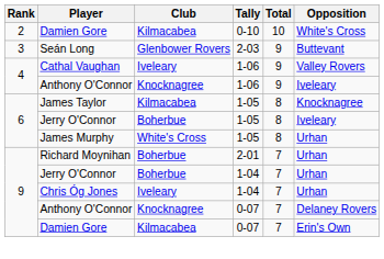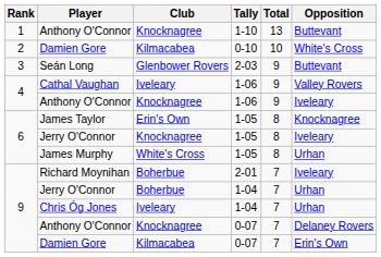 <table class="wikitable">
 <tr>
 <th>Rank</th>
 <th>Player</th>
 <th>Club</th>
 <th>Tally</th>
 <th>Total</th>
 <th>Opposition</th>
+</tr>
+<tr>
+<td rowspan="1" style="text-align:center;">1</td>
+<td>Anthony O'Connor</td>
+<td><a href='#'>Knocknagree</a></td>
+<td align=center>1-10</td>
+<td align=center>13</td>
+<td><a href='#'>Buttevant</a></td>
 </tr>
 <tr>
 <td rowspan="1" style="text-align:center;">2</td>
 <td><a href='#'>Damien Gore</a></td>
 <td><a href='#'>Kilmacabea</a></td>
 <td align=center>0-10</td>
 <td align=center>10</td>
 <td><a href='#'>White's Cross</a></td>
 </tr>
 <tr>
 <td rowspan="1" style="text-align:center;">3</td>
 <td>Seán Long</td>
 <td><a href='#'>Glenbower Rovers</a></td>
 <td align=center>2-03</td>
 <td align=center>9</td>
 <td><a href='#'>Buttevant</a></td>
 </tr>
 <tr>
 <td rowspan="2" style="text-align:center;">4</td>
 <td><a href='#'>Cathal Vaughan</a></td>
 <td><a href='#'>Iveleary</a></td>
 <td align=center>1-06</td>
 <td align=center>9</td>
 <td><a href='#'>Valley Rovers</a></td>
 </tr>
 <tr>
 <td>Anthony O'Connor</td>
 <td><a href='#'>Knocknagree</a></td>
 <td align=center>1-06</td>
 <td align=center>9</td>
 <td><a href='#'>Iveleary</a></td>
 </tr>
 <tr>
 <td rowspan="3" style="text-align:center;">6</td>
 <td>James Taylor</td>
-<td><a href='#'>Kilmacabea</a></td>
+<td><a href='#'>Erin's Own</a></td>
 <td align=center>1-05</td>
 <td align=center>8</td>
 <td><a href='#'>Knocknagree</a></td>
 </tr>
 <tr>
 <td>Jerry O'Connor</td>
-<td><a href='#'>Boherbue</a></td>
+<td><a href='#'>Knocknagree</a></td>
 <td align=center>1-05</td>
 <td align=center>8</td>
 <td><a href='#'>Iveleary</a></td>
 </tr>
 <tr>
 <td>James Murphy</td>
 <td><a href='#'>White's Cross</a></td>
 <td align=center>1-05</td>
 <td align=center>8</td>
 <td><a href='#'>Urhan</a></td>
 </tr>
 <tr>
 <td rowspan="5" style="text-align:center;">9</td>
 <td>Richard Moynihan</td>
 <td><a href='#'>Boherbue</a></td>
 <td align=center>2-01</td>
 <td align=center>7</td>
-<td><a href='#'>Urhan</a></td>
+<td><a href='#'>Iveleary</a></td>
 </tr>
 <tr>
 <td>Jerry O'Connor</td>
 <td><a href='#'>Boherbue</a></td>
 <td align=center>1-04</td>
 <td align=center>7</td>
 <td><a href='#'>Urhan</a></td>
 </tr>
 <tr>
 <td><a href='#'>Chris Óg Jones</a></td>
 <td><a href='#'>Iveleary</a></td>
 <td align=center>1-04</td>
 <td align=center>7</td>
 <td><a href='#'>Urhan</a></td>
 </tr>
 <tr>
 <td>Anthony O'Connor</td>
 <td><a href='#'>Knocknagree</a></td>
 <td align=center>0-07</td>
 <td align=center>7</td>
 <td><a href='#'>Delaney Rovers</a></td>
 </tr>
 <tr>
 <td><a href='#'>Damien Gore</a></td>
 <td><a href='#'>Kilmacabea</a></td>
 <td align=center>0-07</td>
 <td align=center>7</td>
 <td><a href='#'>Erin's Own</a></td>
 </tr>
 </table>
